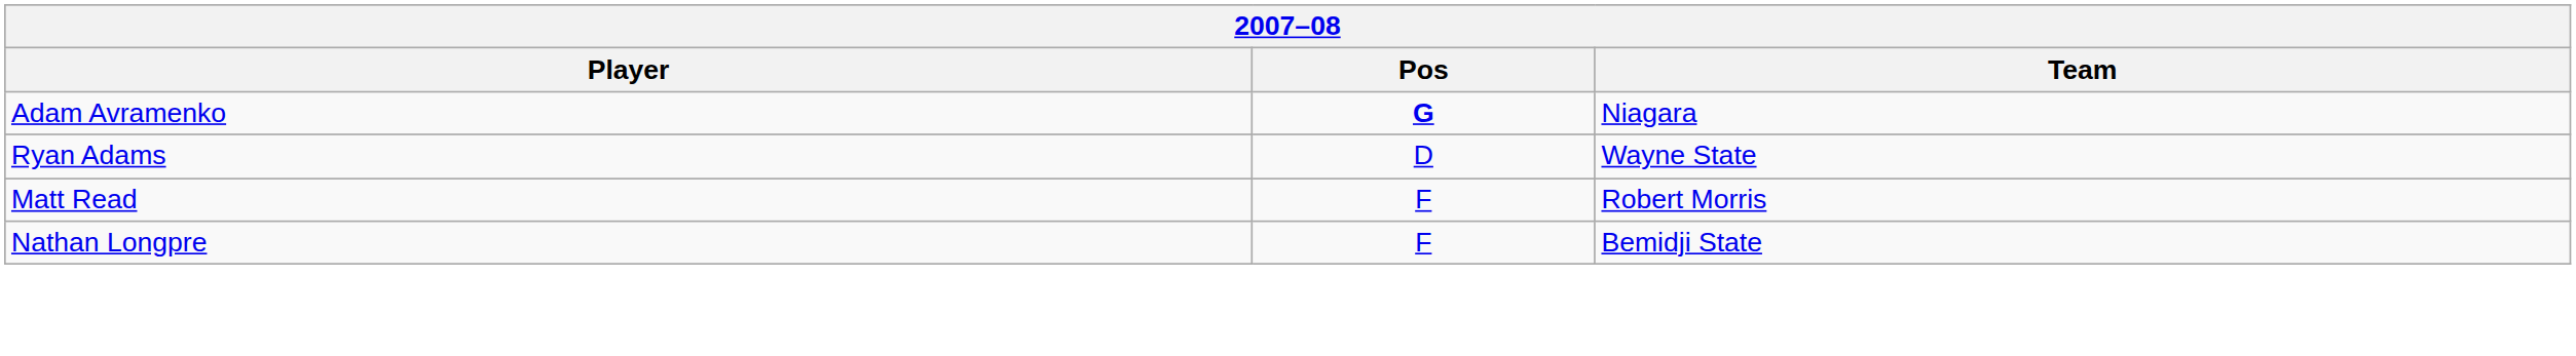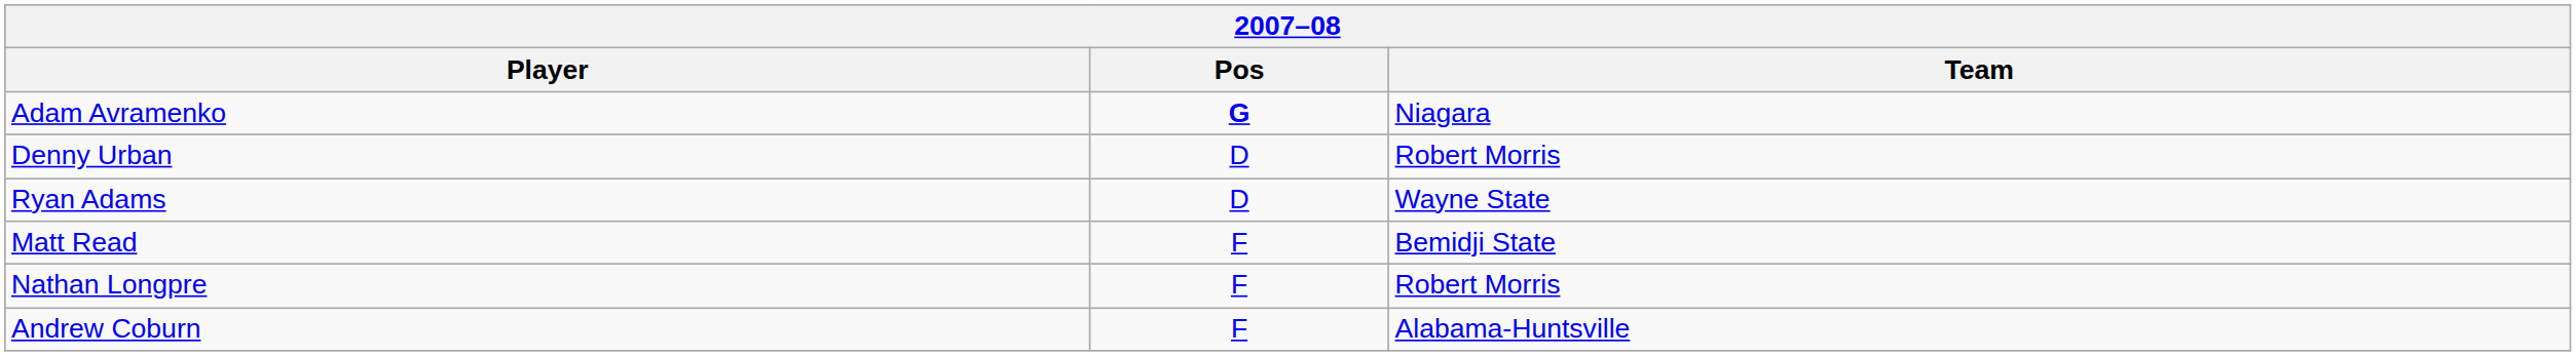 <table class="wikitable" width=95%>
 <tr>
 <th colspan=3><a href='#'>2007–08</a></th>
 </tr>
 <tr>
 <th>Player</th>
 <th>Pos</th>
 <th>Team</th>
 </tr>
 <tr>
 <td><a href='#'>Adam Avramenko</a></td>
 <td style="text-align:center;"><strong><a href='#'>G</a></strong></td>
 <td><a href='#'>Niagara</a></td>
 </tr>
 <tr>
+<td><a href='#'>Denny Urban</a></td>
+<td style="text-align:center;"><a href='#'>D</a></td>
+<td><a href='#'>Robert Morris</a></td>
+</tr>
+<tr>
 <td><a href='#'>Ryan Adams</a></td>
 <td style="text-align:center;"><a href='#'>D</a></td>
 <td><a href='#'>Wayne State</a></td>
 </tr>
 <tr>
 <td><a href='#'>Matt Read</a></td>
 <td style="text-align:center;"><a href='#'>F</a></td>
-<td><a href='#'>Robert Morris</a></td>
+<td><a href='#'>Bemidji State</a></td>
 </tr>
 <tr>
 <td><a href='#'>Nathan Longpre</a></td>
 <td style="text-align:center;"><a href='#'>F</a></td>
-<td><a href='#'>Bemidji State</a></td>
+<td><a href='#'>Robert Morris</a></td>
+</tr>
+<tr>
+<td><a href='#'>Andrew Coburn</a></td>
+<td style="text-align:center;"><a href='#'>F</a></td>
+<td><a href='#'>Alabama-Huntsville</a></td>
 </tr>
 </table>
